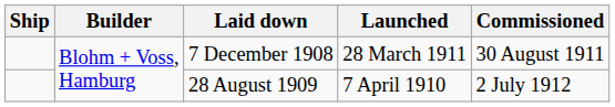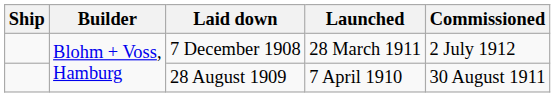 <table class="wikitable">
 <tr>
 <th align = center>Ship</th>
 <th align = center>Builder</th>
 <th align = center>Laid down</th>
 <th align = center>Launched</th>
 <th align = center>Commissioned</th>
 </tr>
 <tr>
 <td></td>
 <td rowspan=2><a href='#'>Blohm + Voss</a>,<br> <a href='#'>Hamburg</a></td>
 <td>7 December 1908</td>
 <td>28 March 1911</td>
-<td>30 August 1911</td>
+<td>2 July 1912</td>
 </tr>
 <tr>
 <td></td>
 <td>28 August 1909</td>
 <td>7 April 1910</td>
-<td>2 July 1912</td>
+<td>30 August 1911</td>
 </tr>
 </table>
